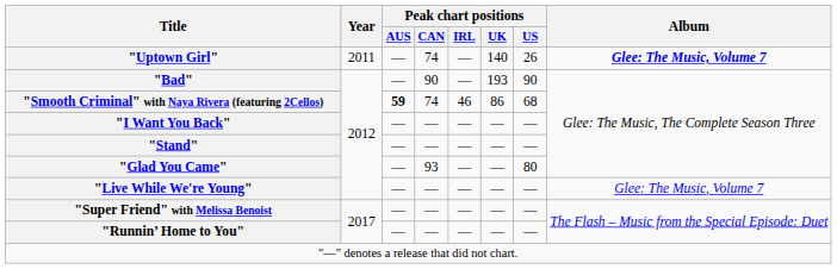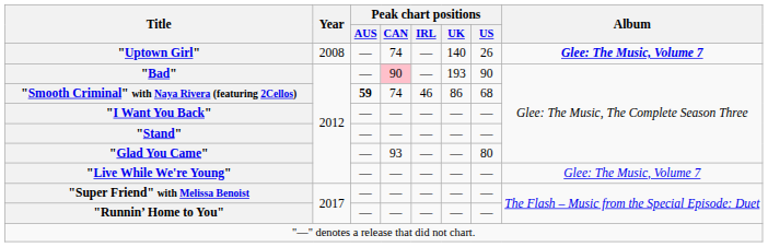 <table class="wikitable plainrowheaders" style="text-align:center">
 <tr>
 <th scope="col" rowspan="2" style="width:24em;">Title</th>
 <th scope="col" rowspan="2" style="width:2.5em;">Year</th>
 <th scope="col" colspan="5">Peak chart positions</th>
 <th scope="col" rowspan="2">Album</th>
 </tr>
 <tr>
 <th scope="col" style="width:2.2em;font-size:90%;"><a href='#'>AUS</a><br></th>
 <th scope="col" style="width:2.2em;font-size:90%;"><a href='#'>CAN</a><br></th>
 <th scope="col" style="width:2.2em;font-size:90%;"><a href='#'>IRL</a><br></th>
 <th scope="col" style="width:2.2em;font-size:90%;"><a href='#'>UK</a><br></th>
 <th scope="col" style="width:2.2em;font-size:90%;"><a href='#'>US</a><br></th>
 </tr>
 <tr>
 <th scope="row">"<a href='#'>Uptown Girl</a>"</th>
-<td>2011</td>
+<td>2008</td>
 <td>—</td>
 <td>74</td>
 <td>—</td>
 <td>140</td>
 <td>26</td>
 <td><strong><em><a href='#'>Glee: The Music, Volume 7</a></em></strong></td>
 </tr>
 <tr>
 <th scope="row">"<a href='#'>Bad</a>"</th>
 <td rowspan="6">2012</td>
 <td>—</td>
-<td>90</td>
+<td style="background: pink;">90</td>
 <td>—</td>
 <td>193</td>
 <td>90</td>
 <td rowspan="5"><em>Glee: The Music, The Complete Season Three</em></td>
 </tr>
 <tr>
 <th scope="row">"<a href='#'>Smooth Criminal</a>" <small>with <a href='#'>Naya Rivera</a> (featuring <a href='#'>2Cellos</a>)</small></th>
 <td><strong>59</strong></td>
 <td>74</td>
 <td>46</td>
 <td>86</td>
 <td>68</td>
 </tr>
 <tr>
 <th scope="row">"<a href='#'>I Want You Back</a>"</th>
 <td>—</td>
 <td>—</td>
 <td>—</td>
 <td>—</td>
 <td>—</td>
 </tr>
 <tr>
 <th scope="row">"<a href='#'>Stand</a>"</th>
 <td>—</td>
 <td>—</td>
 <td>—</td>
 <td>—</td>
 <td>—</td>
 </tr>
 <tr>
 <th scope="row">"<a href='#'>Glad You Came</a>"</th>
 <td>—</td>
 <td>93</td>
 <td>—</td>
 <td>—</td>
 <td>80</td>
 </tr>
 <tr>
 <th scope="row">"<a href='#'>Live While We're Young</a>"</th>
 <td>—</td>
 <td>—</td>
 <td>—</td>
 <td>—</td>
 <td>—</td>
 <td><em><a href='#'>Glee: The Music, Volume 7</a></em></td>
 </tr>
 <tr>
 <th scope="row">"Super Friend" <small>with <a href='#'>Melissa Benoist</a></small></th>
 <td rowspan="2">2017</td>
 <td>—</td>
 <td>—</td>
 <td>—</td>
 <td>—</td>
 <td>—</td>
 <td rowspan="2"><em><a href='#'>The Flash – Music from the Special Episode: Duet</a></em></td>
 </tr>
 <tr>
 <th scope="row">"Runnin’ Home to You"</th>
 <td>—</td>
 <td>—</td>
 <td>—</td>
 <td>—</td>
 <td>—</td>
 </tr>
 <tr>
 <td align="center" colspan="8" style="font-size:90%">"—" denotes a release that did not chart.</td>
 </tr>
 </table>
